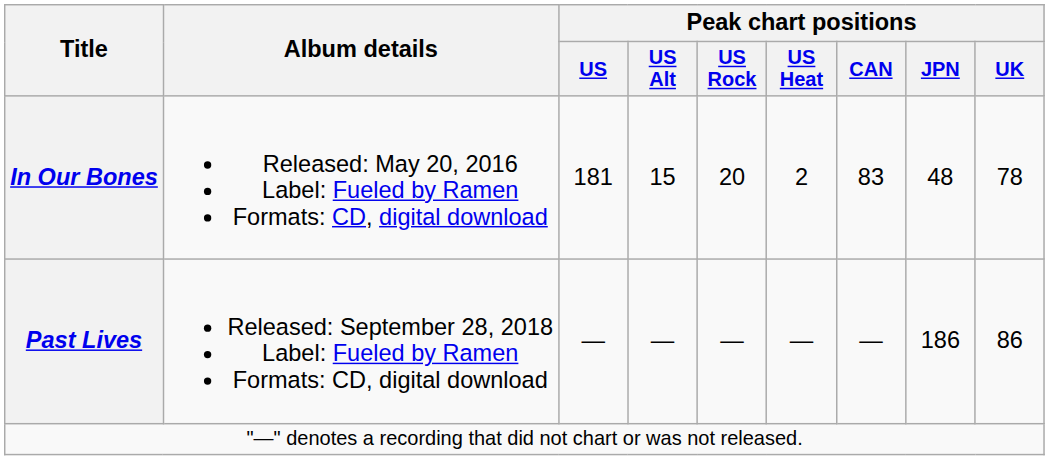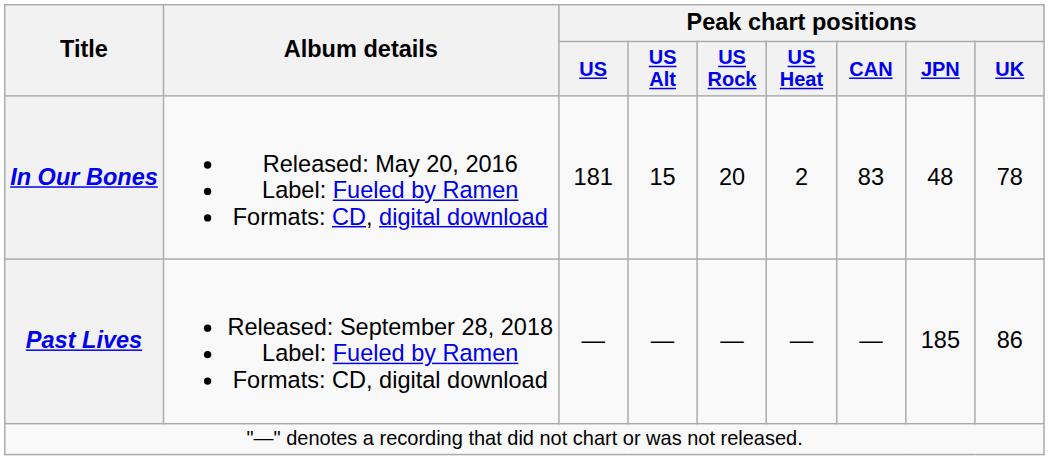 <table class="wikitable plainrowheaders" style="text-align:center;">
 <tr>
 <th scope="col" rowspan="2">Title</th>
 <th scope="col" rowspan="2">Album details</th>
 <th scope="col" colspan="7">Peak chart positions</th>
 </tr>
 <tr>
 <th style="width:3em;font-size:85%"><a href='#'>US</a><br></th>
 <th style="width:3em;font-size:85%"><a href='#'>US<br>Alt</a><br></th>
 <th style="width:3em;font-size:85%"><a href='#'>US<br>Rock</a><br></th>
 <th style="width:3em;font-size:85%"><a href='#'>US<br>Heat</a><br></th>
 <th style="width:3em;font-size:85%"><a href='#'>CAN</a><br></th>
 <th style="width:3em;font-size:85%"><a href='#'>JPN</a><br></th>
 <th style="width:3em;font-size:85%"><a href='#'>UK</a><br></th>
 </tr>
 <tr>
 <th scope="row"><em><a href='#'>In Our Bones</a></em></th>
 <td><br><ul><li>Released: May 20, 2016</li><li>Label: <a href='#'>Fueled by Ramen</a></li><li>Formats: <a href='#'>CD</a>, <a href='#'>digital download</a></li></ul></td>
 <td>181</td>
 <td>15</td>
 <td>20</td>
 <td>2</td>
 <td>83</td>
 <td>48</td>
 <td>78</td>
 </tr>
 <tr>
 <th scope="row"><em><a href='#'>Past Lives</a></em></th>
 <td><br><ul><li>Released: September 28, 2018</li><li>Label: <a href='#'>Fueled by Ramen</a></li><li>Formats: CD, digital download</li></ul></td>
 <td>—</td>
 <td>—</td>
 <td>—</td>
 <td>—</td>
 <td>—</td>
-<td>186</td>
+<td>185</td>
 <td>86</td>
 </tr>
 <tr>
 <td colspan="9" style="font-size:85%">"—" denotes a recording that did not chart or was not released.</td>
 </tr>
 </table>
